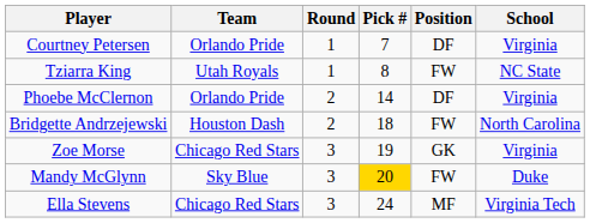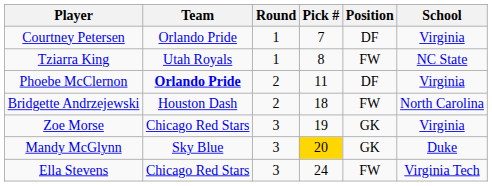 <table class="wikitable sortable" style="text-align: center;">
 <tr>
 <th>Player</th>
 <th>Team</th>
 <th>Round</th>
 <th>Pick #</th>
 <th>Position</th>
 <th>School</th>
 </tr>
 <tr>
 <td><a href='#'>Courtney Petersen</a></td>
 <td><a href='#'>Orlando Pride</a></td>
 <td>1</td>
 <td>7</td>
 <td>DF</td>
 <td><a href='#'>Virginia</a></td>
 </tr>
 <tr>
 <td><a href='#'>Tziarra King</a></td>
 <td><a href='#'>Utah Royals</a></td>
 <td>1</td>
 <td>8</td>
 <td>FW</td>
 <td><a href='#'>NC State</a></td>
 </tr>
 <tr>
 <td><a href='#'>Phoebe McClernon</a></td>
-<td><a href='#'>Orlando Pride</a></td>
+<td><strong><a href='#'>Orlando Pride</a></strong></td>
 <td>2</td>
-<td>14</td>
+<td>11</td>
 <td>DF</td>
 <td><a href='#'>Virginia</a></td>
 </tr>
 <tr>
 <td><a href='#'>Bridgette Andrzejewski</a></td>
 <td><a href='#'>Houston Dash</a></td>
 <td>2</td>
 <td>18</td>
 <td>FW</td>
 <td><a href='#'>North Carolina</a></td>
 </tr>
 <tr>
 <td><a href='#'>Zoe Morse</a></td>
 <td><a href='#'>Chicago Red Stars</a></td>
 <td>3</td>
 <td>19</td>
 <td>GK</td>
 <td><a href='#'>Virginia</a></td>
 </tr>
 <tr>
 <td><a href='#'>Mandy McGlynn</a></td>
 <td><a href='#'>Sky Blue</a></td>
 <td>3</td>
 <td style="background: gold;">20</td>
-<td>FW</td>
+<td>GK</td>
 <td><a href='#'>Duke</a></td>
 </tr>
 <tr>
 <td><a href='#'>Ella Stevens</a></td>
 <td><a href='#'>Chicago Red Stars</a></td>
 <td>3</td>
 <td>24</td>
-<td>MF</td>
+<td>FW</td>
 <td><a href='#'>Virginia Tech</a></td>
 </tr>
 </table>
